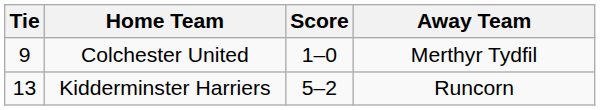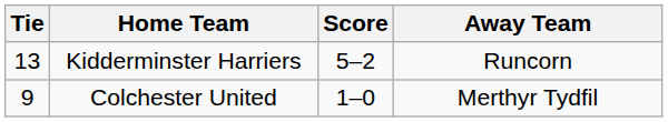 <table class="wikitable" style="text-align:center;">
 <tr>
 <th width=20>Tie</th>
 <th width=175>Home Team</th>
 <th width=20>Score</th>
 <th width=175>Away Team</th>
 </tr>
 <tr>
+<td>13</td>
+<td>Kidderminster Harriers</td>
+<td>5–2</td>
+<td>Runcorn</td>
+</tr>
+<tr>
 <td>9</td>
 <td>Colchester United</td>
 <td>1–0</td>
 <td>Merthyr Tydfil</td>
 </tr>
-<tr>
-<td>13</td>
-<td>Kidderminster Harriers</td>
-<td>5–2</td>
-<td>Runcorn</td>
-</tr>
 </table>
